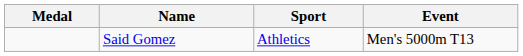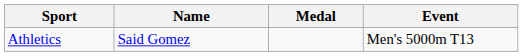 <table class="wikitable">
 <tr>
+<th style="width:7em">Sport</th>
+<th style="width:10em">Name</th>
 <th style="width:6em">Medal</th>
-<th style="width:10em">Name</th>
-<th style="width:7em">Sport</th>
 <th style="width:10em">Event</th>
 </tr>
 <tr>
+<td><a href='#'>Athletics</a></td>
+<td><a href='#'>Said Gomez</a></td>
 <td></td>
-<td><a href='#'>Said Gomez</a></td>
-<td><a href='#'>Athletics</a></td>
 <td>Men's 5000m T13</td>
 </tr>
 </table>
